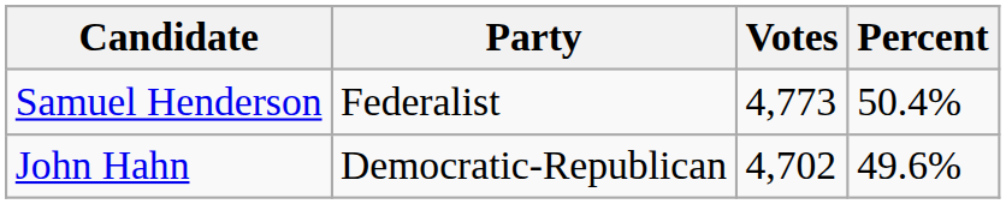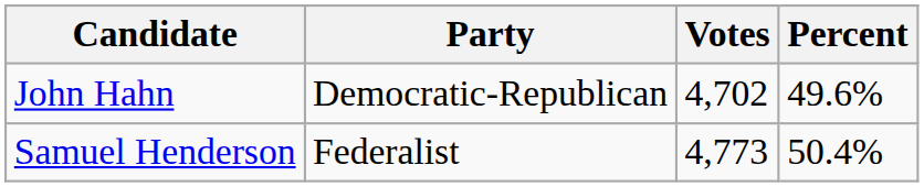 <table class=wikitable>
 <tr>
 <th>Candidate</th>
 <th>Party</th>
 <th>Votes</th>
 <th>Percent</th>
 </tr>
 <tr>
+<td><a href='#'>John Hahn</a></td>
+<td>Democratic-Republican</td>
+<td>4,702</td>
+<td>49.6%</td>
+</tr>
+<tr>
 <td><a href='#'>Samuel Henderson</a></td>
 <td>Federalist</td>
 <td>4,773</td>
 <td>50.4%</td>
 </tr>
-<tr>
-<td><a href='#'>John Hahn</a></td>
-<td>Democratic-Republican</td>
-<td>4,702</td>
-<td>49.6%</td>
-</tr>
 </table>
